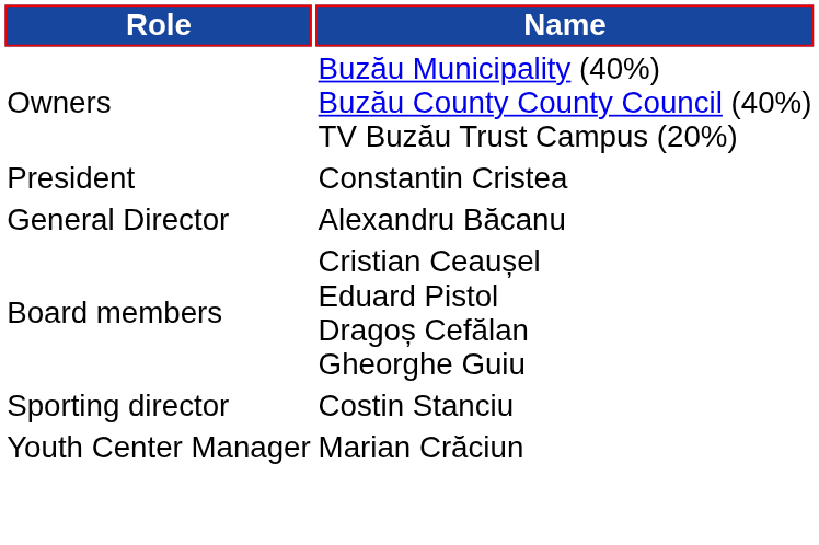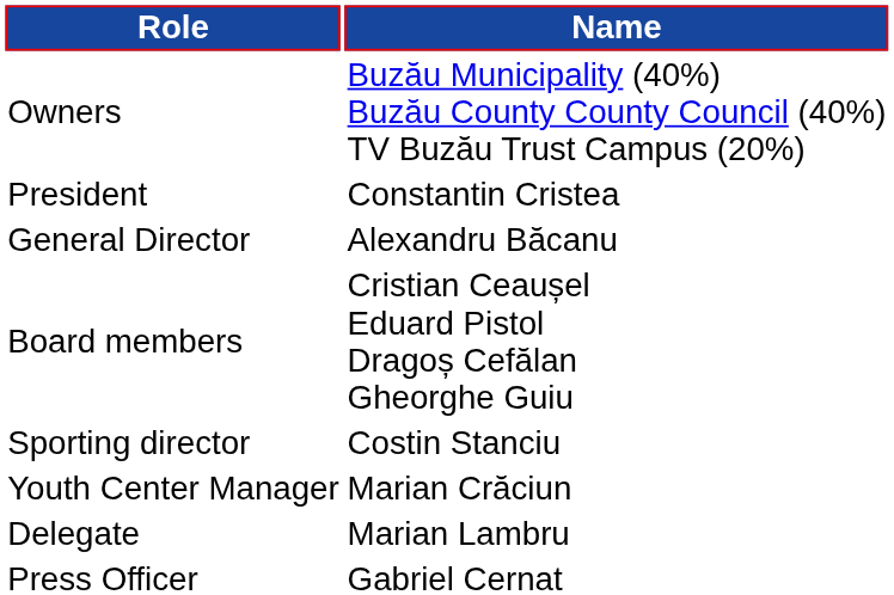 <table class="toccolours">
 <tr>
 <th style="background:#17469e;color:#FFFFFF;border:1px solid #ec0000;">Role</th>
 <th style="background:#17469e;color:#FFFFFF;border:1px solid #ec0000;">Name</th>
 </tr>
 <tr>
 <td>Owners</td>
 <td> <a href='#'>Buzău Municipality</a> (40%) <br>  <a href='#'>Buzău County County Council</a> (40%) <br>  TV Buzău Trust Campus (20%)</td>
 </tr>
 <tr>
 <td>President</td>
 <td> Constantin Cristea</td>
 </tr>
 <tr>
 <td>General Director</td>
 <td> Alexandru Băcanu</td>
 </tr>
 <tr>
 <td>Board members</td>
 <td> Cristian Ceaușel <br>  Eduard Pistol <br>  Dragoș Cefălan <br>  Gheorghe Guiu</td>
 </tr>
 <tr>
 <td>Sporting director</td>
 <td> Costin Stanciu</td>
 </tr>
 <tr>
 <td>Youth Center Manager</td>
 <td> Marian Crăciun</td>
 </tr>
+<tr>
+<td>Delegate</td>
+<td> Marian Lambru</td>
+</tr>
+<tr>
+<td>Press Officer</td>
+<td> Gabriel Cernat</td>
+</tr>
 </table>
